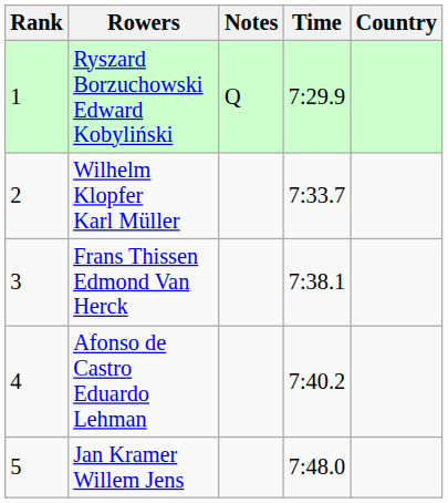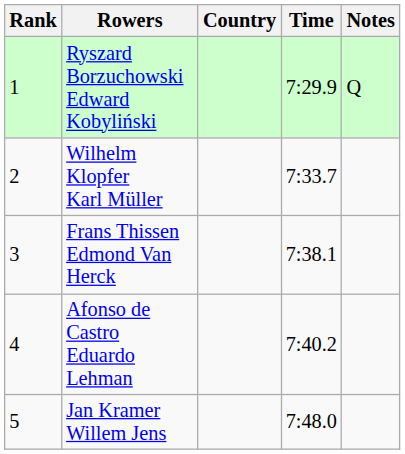 <table class="wikitable" width=50%>
 <tr>
 <th>Rank</th>
 <th>Rowers</th>
+<th>Country</th>
+<th>Time</th>
 <th>Notes</th>
-<th>Time</th>
-<th>Country</th>
 </tr>
 <tr bgcolor=ccffcc>
 <td>1</td>
 <td><a href='#'>Ryszard Borzuchowski</a><br><a href='#'>Edward Kobyliński</a></td>
+<td></td>
+<td>7:29.9</td>
 <td>Q</td>
-<td>7:29.9</td>
-<td></td>
 </tr>
 <tr>
 <td>2</td>
 <td><a href='#'>Wilhelm Klopfer</a><br><a href='#'>Karl Müller</a></td>
 <td></td>
 <td>7:33.7</td>
 <td></td>
 </tr>
 <tr>
 <td>3</td>
 <td><a href='#'>Frans Thissen</a><br><a href='#'>Edmond Van Herck</a></td>
 <td></td>
 <td>7:38.1</td>
 <td></td>
 </tr>
 <tr>
 <td>4</td>
 <td><a href='#'>Afonso de Castro</a><br><a href='#'>Eduardo Lehman</a></td>
 <td></td>
 <td>7:40.2</td>
 <td></td>
 </tr>
 <tr>
 <td>5</td>
 <td><a href='#'>Jan Kramer</a><br><a href='#'>Willem Jens</a></td>
 <td></td>
 <td>7:48.0</td>
 <td></td>
 </tr>
 </table>
